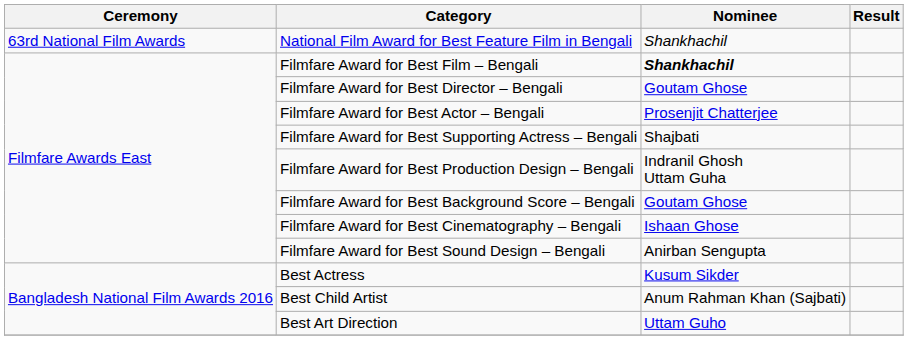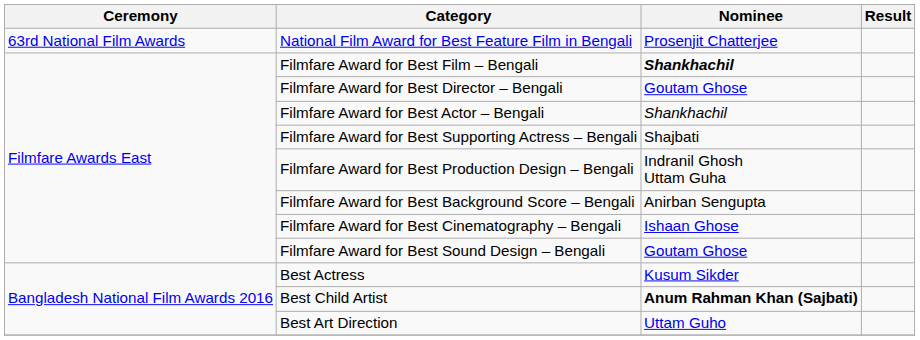 <table class="wikitable sortable">
 <tr>
 <th>Ceremony</th>
 <th>Category</th>
 <th>Nominee</th>
 <th>Result</th>
 </tr>
 <tr>
 <td><a href='#'>63rd National Film Awards</a></td>
 <td><a href='#'>National Film Award for Best Feature Film in Bengali</a></td>
-<td><em>Shankhachil</em></td>
+<td><a href='#'>Prosenjit Chatterjee</a></td>
 <td></td>
 </tr>
 <tr>
 <td rowspan="8"><a href='#'>Filmfare Awards East</a></td>
 <td>Filmfare Award for Best Film – Bengali</td>
 <td><strong><em>Shankhachil</em></strong></td>
 <td></td>
 </tr>
 <tr>
 <td>Filmfare Award for Best Director – Bengali</td>
 <td><a href='#'>Goutam Ghose</a></td>
 <td></td>
 </tr>
 <tr>
 <td>Filmfare Award for Best Actor – Bengali</td>
-<td><a href='#'>Prosenjit Chatterjee</a></td>
+<td><em>Shankhachil</em></td>
 <td></td>
 </tr>
 <tr>
 <td>Filmfare Award for Best Supporting Actress – Bengali</td>
 <td>Shajbati</td>
 <td></td>
 </tr>
 <tr>
 <td>Filmfare Award for Best Production Design – Bengali</td>
 <td>Indranil Ghosh <br> Uttam Guha</td>
 <td></td>
 </tr>
 <tr>
 <td>Filmfare Award for Best Background Score – Bengali</td>
-<td><a href='#'>Goutam Ghose</a></td>
+<td>Anirban Sengupta</td>
 <td></td>
 </tr>
 <tr>
 <td>Filmfare Award for Best Cinematography – Bengali</td>
 <td><a href='#'>Ishaan Ghose</a></td>
 <td></td>
 </tr>
 <tr>
 <td>Filmfare Award for Best Sound Design – Bengali</td>
-<td>Anirban Sengupta</td>
+<td><a href='#'>Goutam Ghose</a></td>
 <td></td>
 </tr>
 <tr>
 <td rowspan="3"><a href='#'>Bangladesh National Film Awards 2016</a></td>
 <td>Best Actress</td>
 <td><a href='#'>Kusum Sikder</a></td>
 <td></td>
 </tr>
 <tr>
 <td>Best Child Artist</td>
-<td>Anum Rahman Khan (Sajbati)</td>
+<td><strong>Anum Rahman Khan (Sajbati)</strong></td>
 <td></td>
 </tr>
 <tr>
 <td>Best Art Direction</td>
 <td><a href='#'>Uttam Guho</a></td>
 <td></td>
 </tr>
 <tr>
 </tr>
 </table>
